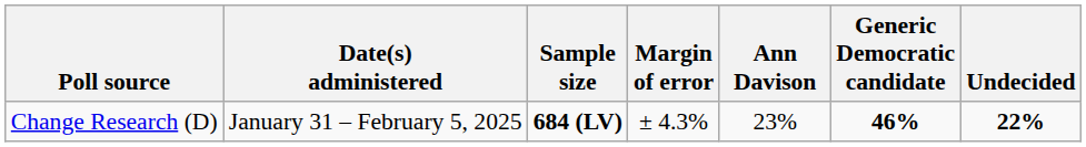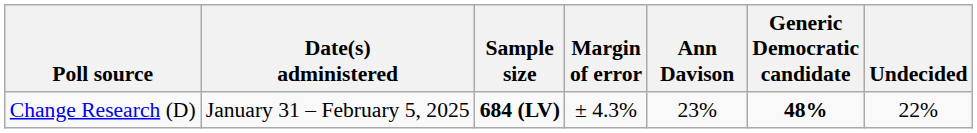 <table class="wikitable" style="font-size:90%;text-align:center;">
 <tr valign=bottom>
 <th>Poll source</th>
 <th>Date(s)<br>administered</th>
 <th>Sample<br>size</th>
 <th>Margin<br>of error</th>
 <th style="width:60px;">Ann<br>Davison</th>
 <th style="width:60px;">Generic<br>Democratic candidate</th>
 <th>Undecided</th>
 </tr>
 <tr>
 <td style="text-align:left;"><a href='#'>Change Research</a> (D)</td>
 <td>January 31 – February 5, 2025</td>
 <td><strong>684 (LV)</strong></td>
 <td>± 4.3%</td>
 <td>23%</td>
-<td><strong>46%</strong></td>
-<td><strong>22%</strong></td>
+<td><strong>48%</strong></td>
+<td>22%</td>
 </tr>
 </table>
